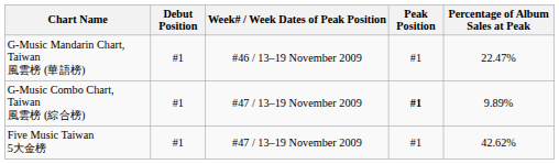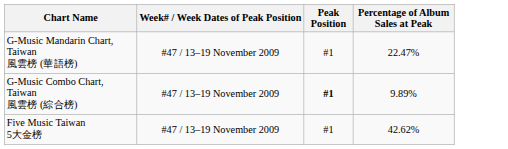 <table class="wikitable">
 <tr>
 <th width="200px">Chart Name</th>
-<th width="70px">Debut Position</th>
 <th>Week# / Week Dates of Peak Position</th>
 <th width="70px">Peak Position</th>
 <th width="150px">Percentage of Album Sales at Peak</th>
 </tr>
 <tr>
 <td>G-Music Mandarin Chart, Taiwan<br>風雲榜 (華語榜)</td>
-<td align="center">#1</td>
-<td align="center">#46 / 13–19 November 2009</td>
+<td align="center">#47 / 13–19 November 2009</td>
 <td align="center">#1</td>
 <td align="center">22.47%</td>
 </tr>
 <tr>
 <td>G-Music Combo Chart, Taiwan<br>風雲榜 (綜合榜)</td>
-<td align="center">#1</td>
 <td align="center">#47 / 13–19 November 2009</td>
 <td align="center"><strong>#1</strong></td>
 <td align="center">9.89%</td>
 </tr>
 <tr>
 <td>Five Music Taiwan<br>5大金榜</td>
-<td align="center">#1</td>
 <td align="center">#47 / 13–19 November 2009</td>
 <td align="center">#1</td>
 <td align="center">42.62%</td>
 </tr>
 </table>
